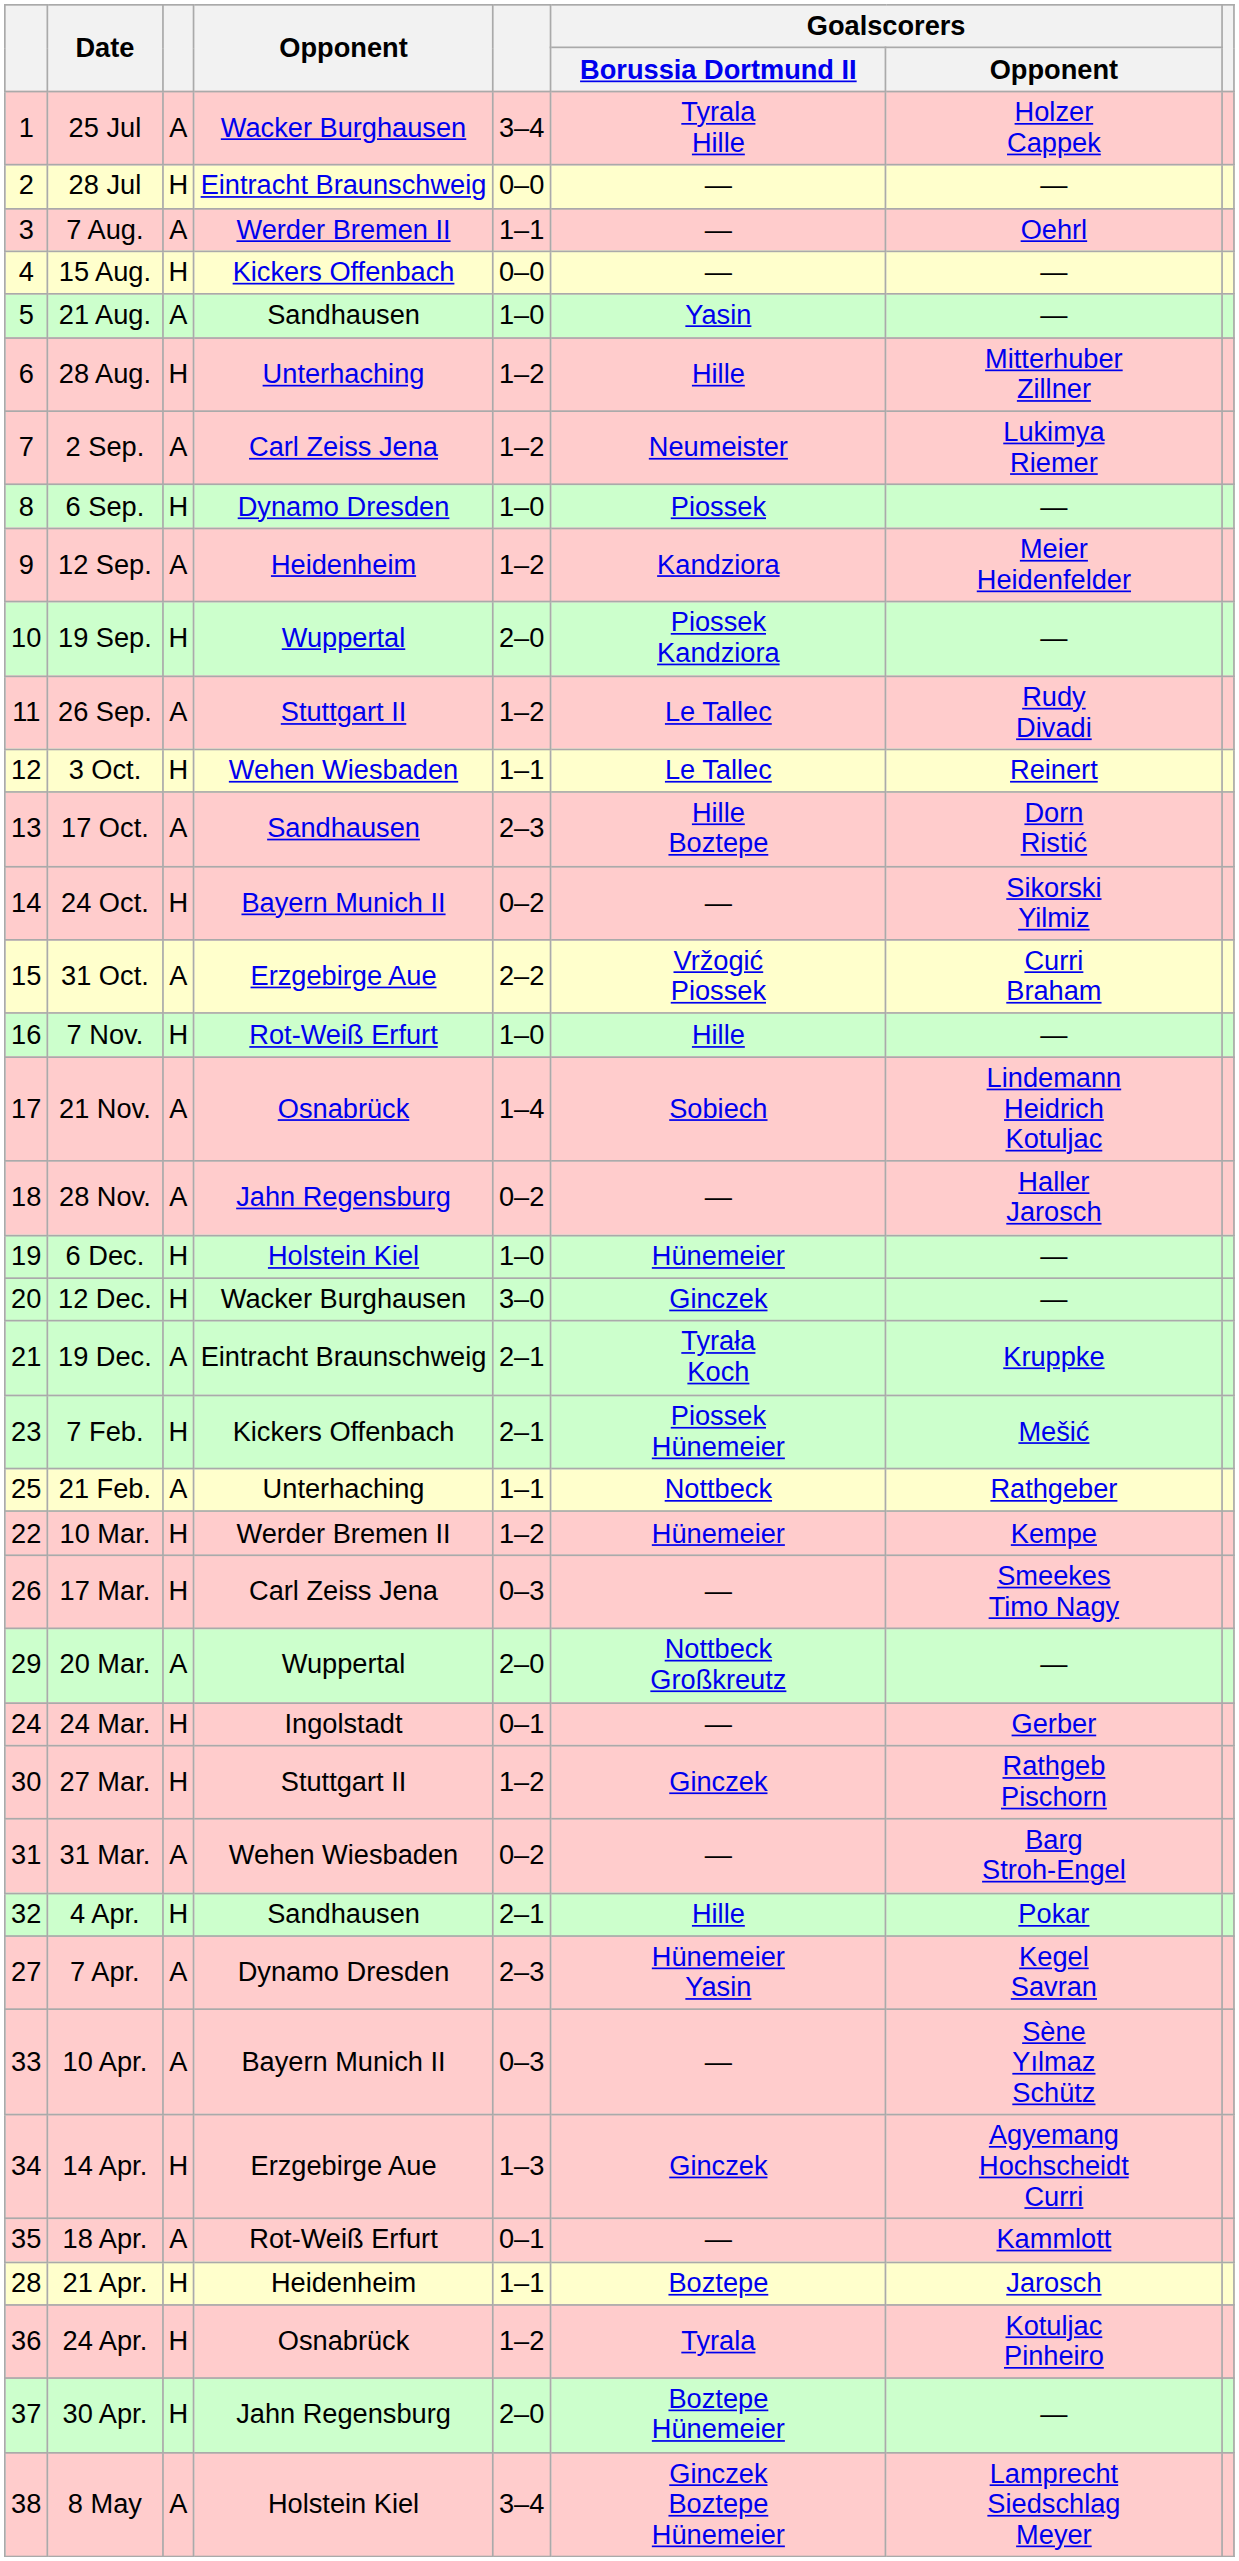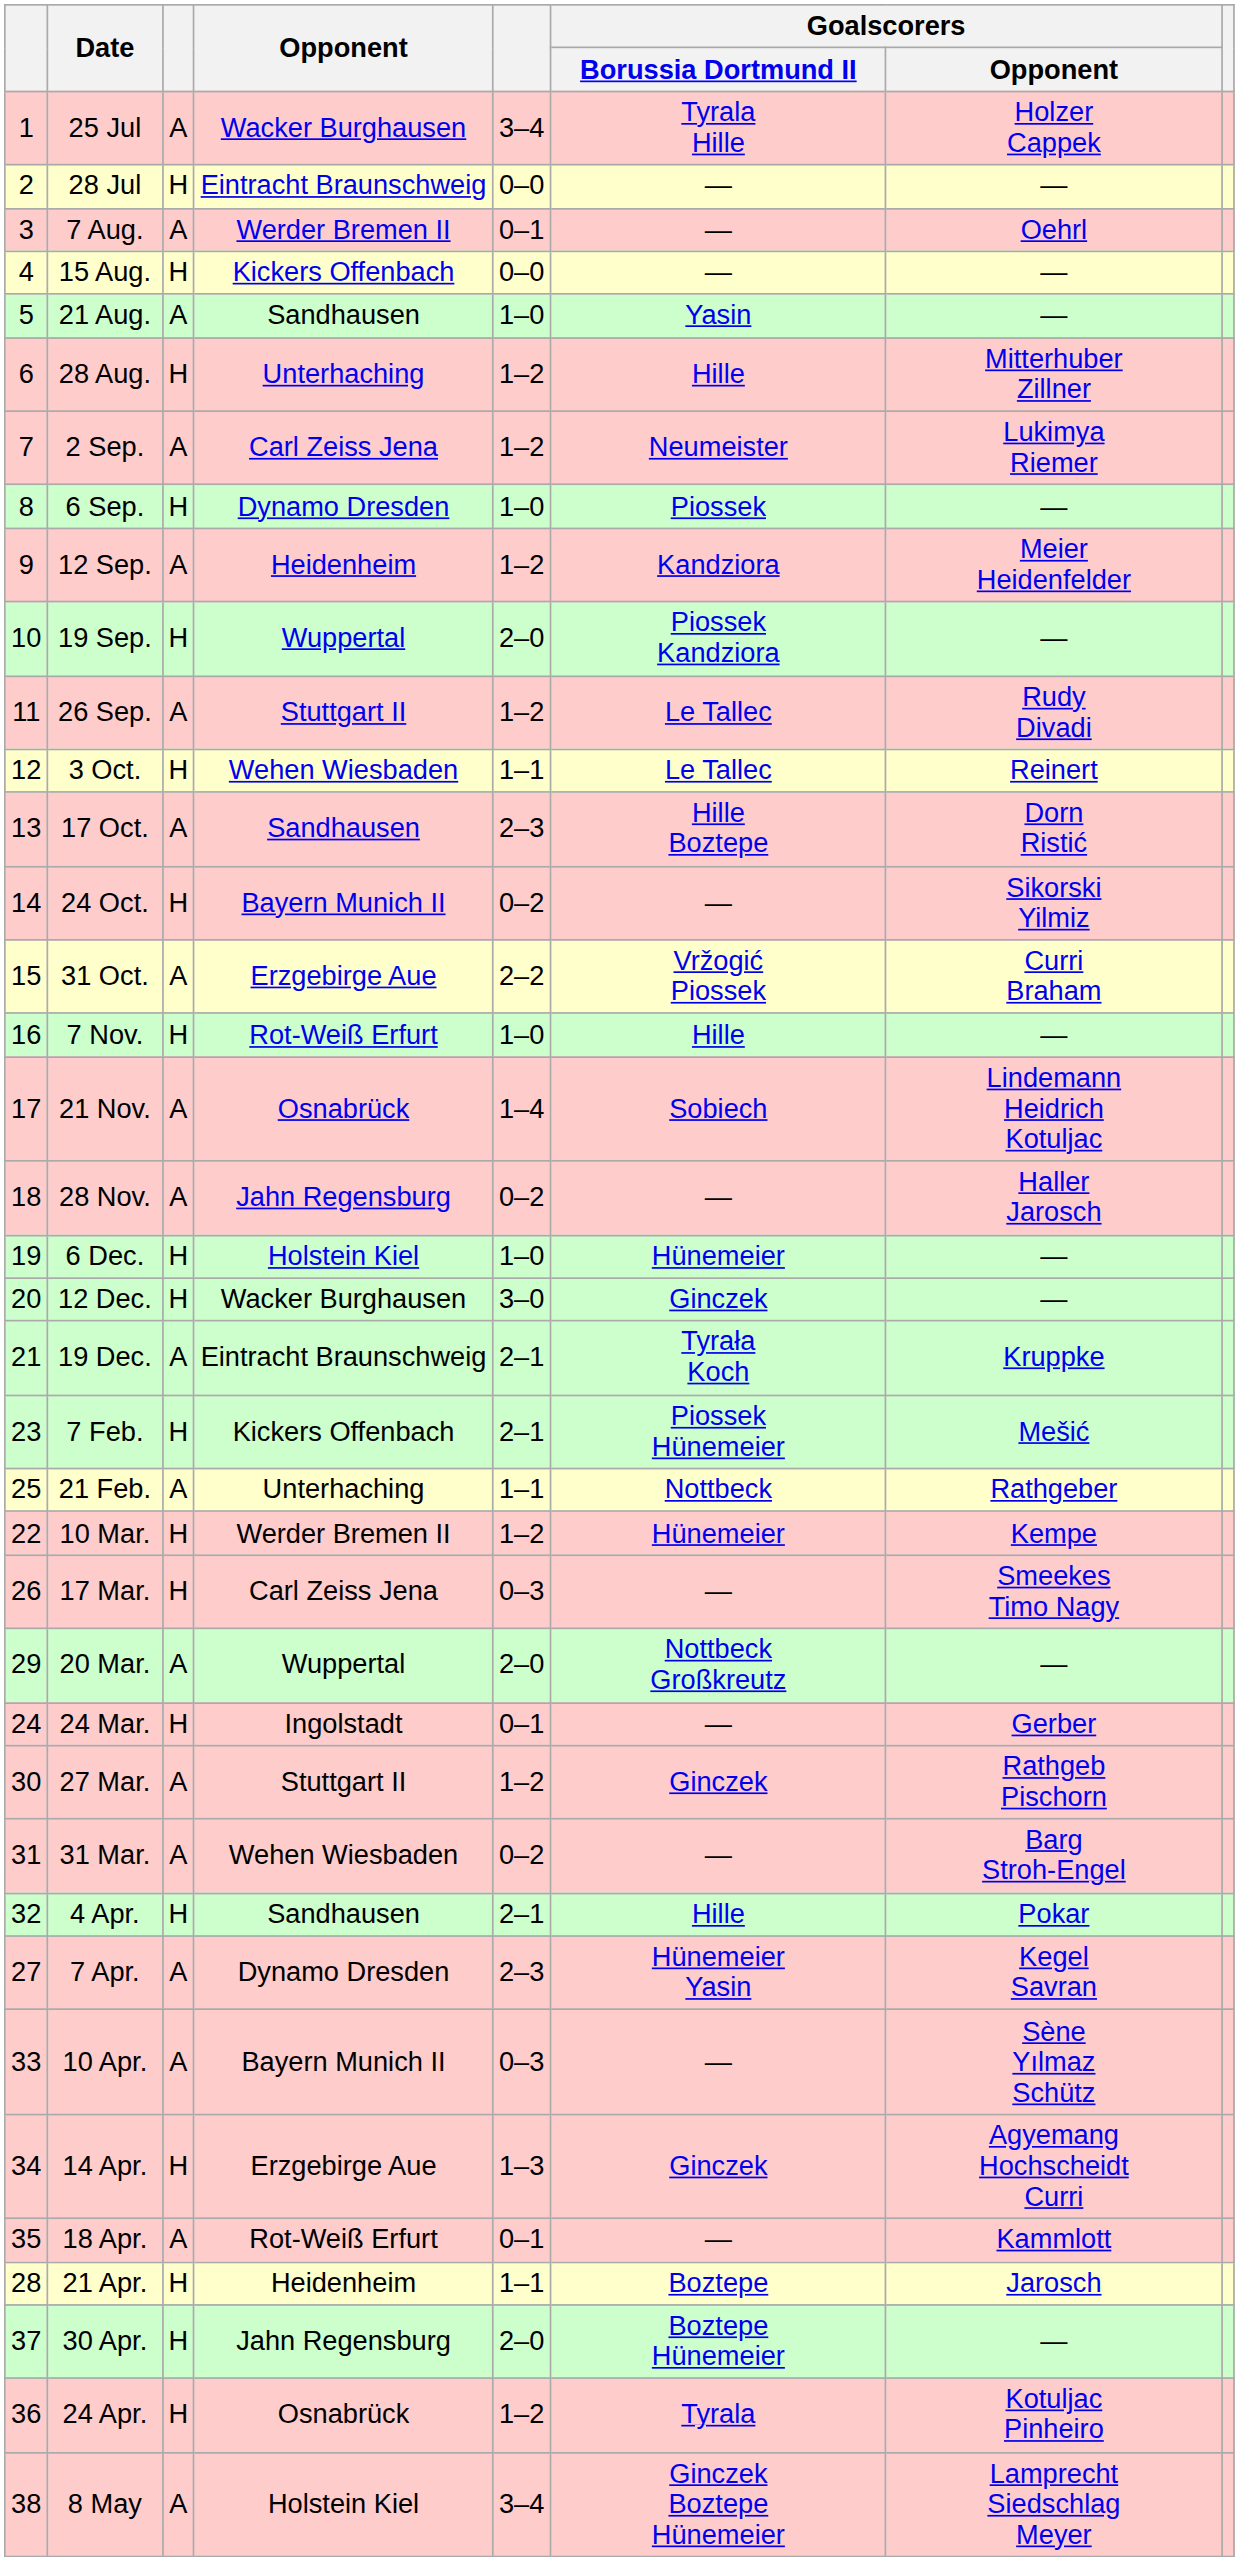 <table class="wikitable" Style="text-align: center">
 <tr>
 <th rowspan="2"></th>
 <th rowspan="2" style="width:60px">Date</th>
 <th rowspan="2"></th>
 <th rowspan="2">Opponent</th>
 <th rowspan="2"><br></th>
 <th colspan="2">Goalscorers</th>
 <th rowspan="2"></th>
 </tr>
 <tr>
 <th style="width:190px"><a href='#'>Borussia Dortmund II</a></th>
 <th style="width:190px">Opponent</th>
 </tr>
 <tr style="background:#fcc">
 <td>1</td>
 <td>25 Jul</td>
 <td>A</td>
 <td><a href='#'>Wacker Burghausen</a></td>
 <td>3–4</td>
 <td><a href='#'>Tyrala</a> <br><a href='#'>Hille</a> </td>
 <td><a href='#'>Holzer</a> <br><a href='#'>Cappek</a> </td>
 <td></td>
 </tr>
 <tr style="background:#ffc">
 <td>2</td>
 <td>28 Jul</td>
 <td>H</td>
 <td><a href='#'>Eintracht Braunschweig</a></td>
 <td>0–0</td>
 <td>—</td>
 <td>—</td>
 <td></td>
 </tr>
 <tr style="background:#fcc">
 <td>3</td>
 <td>7 Aug.</td>
 <td>A</td>
 <td><a href='#'>Werder Bremen II</a></td>
-<td>1–1</td>
+<td>0–1</td>
 <td>—</td>
 <td><a href='#'>Oehrl</a> </td>
 <td></td>
 </tr>
 <tr style="background:#ffc">
 <td>4</td>
 <td>15 Aug.</td>
 <td>H</td>
 <td><a href='#'>Kickers Offenbach</a></td>
 <td>0–0</td>
 <td>—</td>
 <td>—</td>
 <td></td>
 </tr>
 <tr style="background:#cfc">
 <td>5</td>
 <td>21 Aug.</td>
 <td>A</td>
 <td>Sandhausen</td>
 <td>1–0</td>
 <td><a href='#'>Yasin</a> </td>
 <td>—</td>
 <td></td>
 </tr>
 <tr style="background:#fcc">
 <td>6</td>
 <td>28 Aug.</td>
 <td>H</td>
 <td><a href='#'>Unterhaching</a></td>
 <td>1–2</td>
 <td><a href='#'>Hille</a> </td>
 <td><a href='#'>Mitterhuber</a> <br><a href='#'>Zillner</a> </td>
 <td></td>
 </tr>
 <tr style="background:#fcc">
 <td>7</td>
 <td>2 Sep.</td>
 <td>A</td>
 <td><a href='#'>Carl Zeiss Jena</a></td>
 <td>1–2</td>
 <td><a href='#'>Neumeister</a> </td>
 <td><a href='#'>Lukimya</a> <br><a href='#'>Riemer</a> </td>
 <td></td>
 </tr>
 <tr style="background:#cfc">
 <td>8</td>
 <td>6 Sep.</td>
 <td>H</td>
 <td><a href='#'>Dynamo Dresden</a></td>
 <td>1–0</td>
 <td><a href='#'>Piossek</a> </td>
 <td>—</td>
 <td></td>
 </tr>
 <tr style="background:#fcc">
 <td>9</td>
 <td>12 Sep.</td>
 <td>A</td>
 <td><a href='#'>Heidenheim</a></td>
 <td>1–2</td>
 <td><a href='#'>Kandziora</a> </td>
 <td><a href='#'>Meier</a> <br><a href='#'>Heidenfelder</a> </td>
 <td></td>
 </tr>
 <tr style="background:#cfc">
 <td>10</td>
 <td>19 Sep.</td>
 <td>H</td>
 <td><a href='#'>Wuppertal</a></td>
 <td>2–0</td>
 <td><a href='#'>Piossek</a> <br><a href='#'>Kandziora</a> </td>
 <td>—</td>
 <td></td>
 </tr>
 <tr style="background:#fcc">
 <td>11</td>
 <td>26 Sep.</td>
 <td>A</td>
 <td><a href='#'>Stuttgart II</a></td>
 <td>1–2</td>
 <td><a href='#'>Le Tallec</a> </td>
 <td><a href='#'>Rudy</a> <br><a href='#'>Divadi</a> </td>
 <td></td>
 </tr>
 <tr style="background:#ffc">
 <td>12</td>
 <td>3 Oct.</td>
 <td>H</td>
 <td><a href='#'>Wehen Wiesbaden</a></td>
 <td>1–1</td>
 <td><a href='#'>Le Tallec</a> </td>
 <td><a href='#'>Reinert</a> </td>
 <td></td>
 </tr>
 <tr style="background:#fcc">
 <td>13</td>
 <td>17 Oct.</td>
 <td>A</td>
 <td><a href='#'>Sandhausen</a></td>
 <td>2–3</td>
 <td><a href='#'>Hille</a> <br><a href='#'>Boztepe</a> </td>
 <td><a href='#'>Dorn</a> <br><a href='#'>Ristić</a> </td>
 <td></td>
 </tr>
 <tr style="background:#fcc">
 <td>14</td>
 <td>24 Oct.</td>
 <td>H</td>
 <td><a href='#'>Bayern Munich II</a></td>
 <td>0–2</td>
 <td>—</td>
 <td><a href='#'>Sikorski</a><br><a href='#'>Yilmiz</a> </td>
 <td></td>
 </tr>
 <tr style="background:#ffc">
 <td>15</td>
 <td>31 Oct.</td>
 <td>A</td>
 <td><a href='#'>Erzgebirge Aue</a></td>
 <td>2–2</td>
 <td><a href='#'>Vržogić</a> <br><a href='#'>Piossek</a> </td>
 <td><a href='#'>Curri</a> <br><a href='#'>Braham</a> </td>
 <td></td>
 </tr>
 <tr style="background:#cfc">
 <td>16</td>
 <td>7 Nov.</td>
 <td>H</td>
 <td><a href='#'>Rot-Weiß Erfurt</a></td>
 <td>1–0</td>
 <td><a href='#'>Hille</a> </td>
 <td>—</td>
 <td></td>
 </tr>
 <tr style="background:#fcc">
 <td>17</td>
 <td>21 Nov.</td>
 <td>A</td>
 <td><a href='#'>Osnabrück</a></td>
 <td>1–4</td>
 <td><a href='#'>Sobiech</a> </td>
 <td><a href='#'>Lindemann</a> <br><a href='#'>Heidrich</a> <br><a href='#'>Kotuljac</a> </td>
 <td></td>
 </tr>
 <tr style="background:#fcc">
 <td>18</td>
 <td>28 Nov.</td>
 <td>A</td>
 <td><a href='#'>Jahn Regensburg</a></td>
 <td>0–2</td>
 <td>—</td>
 <td><a href='#'>Haller</a> <br><a href='#'>Jarosch</a> </td>
 <td></td>
 </tr>
 <tr style="background:#cfc">
 <td>19</td>
 <td>6 Dec.</td>
 <td>H</td>
 <td><a href='#'>Holstein Kiel</a></td>
 <td>1–0</td>
 <td><a href='#'>Hünemeier</a> </td>
 <td>—</td>
 <td></td>
 </tr>
 <tr style="background:#cfc">
 <td>20</td>
 <td>12 Dec.</td>
 <td>H</td>
 <td>Wacker Burghausen</td>
 <td>3–0</td>
 <td><a href='#'>Ginczek</a> </td>
 <td>—</td>
 <td></td>
 </tr>
 <tr style="background:#cfc">
 <td>21</td>
 <td>19 Dec.</td>
 <td>A</td>
 <td>Eintracht Braunschweig</td>
 <td>2–1</td>
 <td><a href='#'>Tyrała</a> <br><a href='#'>Koch</a> </td>
 <td><a href='#'>Kruppke</a> </td>
 <td></td>
 </tr>
 <tr style="background:#cfc">
 <td>23</td>
 <td>7 Feb.</td>
 <td>H</td>
 <td>Kickers Offenbach</td>
 <td>2–1</td>
 <td><a href='#'>Piossek</a> <br><a href='#'>Hünemeier</a> </td>
 <td><a href='#'>Mešić</a> </td>
 <td></td>
 </tr>
 <tr style="background:#ffc">
 <td>25</td>
 <td>21 Feb.</td>
 <td>A</td>
 <td>Unterhaching</td>
 <td>1–1</td>
 <td><a href='#'>Nottbeck</a> </td>
 <td><a href='#'>Rathgeber</a> </td>
 <td></td>
 </tr>
 <tr style="background:#fcc">
 <td>22</td>
 <td>10 Mar.</td>
 <td>H</td>
 <td>Werder Bremen II</td>
 <td>1–2</td>
 <td><a href='#'>Hünemeier</a> </td>
 <td><a href='#'>Kempe</a> </td>
 <td></td>
 </tr>
 <tr style="background:#fcc">
 <td>26</td>
 <td>17 Mar.</td>
 <td>H</td>
 <td>Carl Zeiss Jena</td>
 <td>0–3</td>
 <td>—</td>
 <td><a href='#'>Smeekes</a> <br><a href='#'>Timo Nagy</a> </td>
 <td></td>
 </tr>
 <tr style="background:#cfc">
 <td>29</td>
 <td>20 Mar.</td>
 <td>A</td>
 <td>Wuppertal</td>
 <td>2–0</td>
 <td><a href='#'>Nottbeck</a> <br><a href='#'>Großkreutz</a> </td>
 <td>—</td>
 <td></td>
 </tr>
 <tr style="background:#fcc">
 <td>24</td>
 <td>24 Mar.</td>
 <td>H</td>
 <td>Ingolstadt</td>
 <td>0–1</td>
 <td>—</td>
 <td><a href='#'>Gerber</a> </td>
 <td></td>
 </tr>
 <tr style="background:#fcc">
 <td>30</td>
 <td>27 Mar.</td>
-<td>H</td>
+<td>A</td>
 <td>Stuttgart II</td>
 <td>1–2</td>
 <td><a href='#'>Ginczek</a> </td>
 <td><a href='#'>Rathgeb</a> <br><a href='#'>Pischorn</a> </td>
 <td></td>
 </tr>
 <tr style="background:#fcc">
 <td>31</td>
 <td>31 Mar.</td>
 <td>A</td>
 <td>Wehen Wiesbaden</td>
 <td>0–2</td>
 <td>—</td>
 <td><a href='#'>Barg</a> <br><a href='#'>Stroh-Engel</a> </td>
 <td></td>
 </tr>
 <tr style="background:#cfc">
 <td>32</td>
 <td>4 Apr.</td>
 <td>H</td>
 <td>Sandhausen</td>
 <td>2–1</td>
 <td><a href='#'>Hille</a> </td>
 <td><a href='#'>Pokar</a> </td>
 <td></td>
 </tr>
 <tr style="background:#fcc">
 <td>27</td>
 <td>7 Apr.</td>
 <td>A</td>
 <td>Dynamo Dresden</td>
 <td>2–3</td>
 <td><a href='#'>Hünemeier</a> <br><a href='#'>Yasin</a> </td>
 <td><a href='#'>Kegel</a> <br><a href='#'>Savran</a> </td>
 <td></td>
 </tr>
 <tr style="background:#fcc">
 <td>33</td>
 <td>10 Apr.</td>
 <td>A</td>
 <td>Bayern Munich II</td>
 <td>0–3</td>
 <td>—</td>
 <td><a href='#'>Sène</a> <br><a href='#'>Yılmaz</a> <br><a href='#'>Schütz</a> </td>
 <td></td>
 </tr>
 <tr style="background:#fcc">
 <td>34</td>
 <td>14 Apr.</td>
 <td>H</td>
 <td>Erzgebirge Aue</td>
 <td>1–3</td>
 <td><a href='#'>Ginczek</a> </td>
 <td><a href='#'>Agyemang</a> <br><a href='#'>Hochscheidt</a> <br><a href='#'>Curri</a> </td>
 <td></td>
 </tr>
 <tr style="background:#fcc">
 <td>35</td>
 <td>18 Apr.</td>
 <td>A</td>
 <td>Rot-Weiß Erfurt</td>
 <td>0–1</td>
 <td>—</td>
 <td><a href='#'>Kammlott</a> </td>
 <td></td>
 </tr>
 <tr style="background:#ffc">
 <td>28</td>
 <td>21 Apr.</td>
 <td>H</td>
 <td>Heidenheim</td>
 <td>1–1</td>
 <td><a href='#'>Boztepe</a> </td>
 <td><a href='#'>Jarosch</a> </td>
 <td></td>
 </tr>
+<tr style="background:#cfc">
+<td>37</td>
+<td>30 Apr.</td>
+<td>H</td>
+<td>Jahn Regensburg</td>
+<td>2–0</td>
+<td><a href='#'>Boztepe</a> <br><a href='#'>Hünemeier</a> </td>
+<td>—</td>
+<td></td>
+</tr>
 <tr style="background:#fcc">
 <td>36</td>
 <td>24 Apr.</td>
 <td>H</td>
 <td>Osnabrück</td>
 <td>1–2</td>
 <td><a href='#'>Tyrala</a> </td>
 <td><a href='#'>Kotuljac</a> <br><a href='#'>Pinheiro</a> </td>
-<td></td>
-</tr>
-<tr style="background:#cfc">
-<td>37</td>
-<td>30 Apr.</td>
-<td>H</td>
-<td>Jahn Regensburg</td>
-<td>2–0</td>
-<td><a href='#'>Boztepe</a> <br><a href='#'>Hünemeier</a> </td>
-<td>—</td>
 <td></td>
 </tr>
 <tr style="background:#fcc">
 <td>38</td>
 <td>8 May</td>
 <td>A</td>
 <td>Holstein Kiel</td>
 <td>3–4</td>
 <td><a href='#'>Ginczek</a> <br><a href='#'>Boztepe</a> <br><a href='#'>Hünemeier</a> </td>
 <td><a href='#'>Lamprecht</a> <br><a href='#'>Siedschlag</a> <br><a href='#'>Meyer</a> </td>
 <td></td>
 </tr>
 </table>
